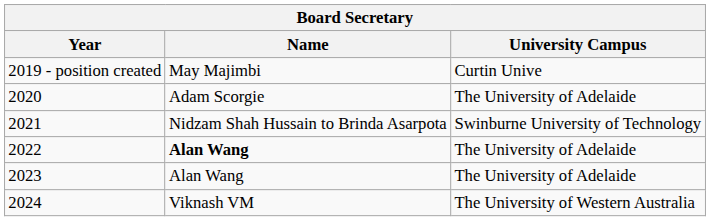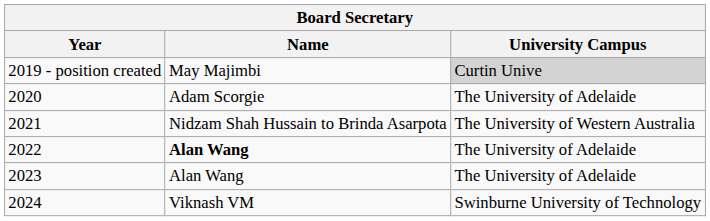 <table class="wikitable mw-collapsible mw-collapsed">
 <tr>
 <th colspan="4">Board Secretary</th>
 </tr>
 <tr>
 <th>Year</th>
 <th>Name</th>
 <th>University Campus</th>
 </tr>
 <tr>
 <td>2019 - position created</td>
 <td>May Majimbi</td>
-<td>Curtin Unive</td>
+<td style="background: lightgrey;">Curtin Unive</td>
 </tr>
 <tr>
 <td>2020</td>
 <td>Adam Scorgie</td>
 <td>The University of Adelaide</td>
 </tr>
 <tr>
 <td>2021</td>
 <td>Nidzam Shah Hussain to Brinda Asarpota</td>
-<td>Swinburne University of Technology</td>
+<td>The University of Western Australia</td>
 </tr>
 <tr>
 <td>2022</td>
 <td><strong>Alan Wang</strong></td>
 <td>The University of Adelaide</td>
 </tr>
 <tr>
 <td>2023</td>
 <td>Alan Wang</td>
 <td>The University of Adelaide</td>
 </tr>
 <tr>
 <td>2024</td>
 <td>Viknash VM</td>
-<td>The University of Western Australia</td>
+<td>Swinburne University of Technology</td>
 </tr>
 </table>
